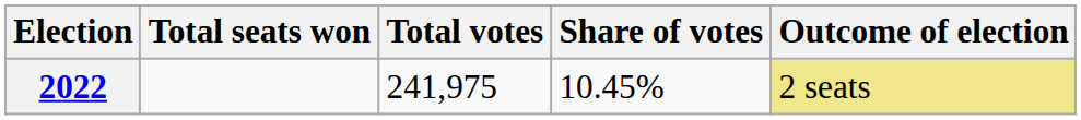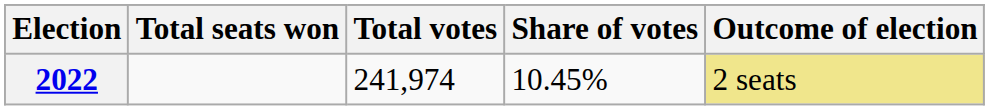 <table class="wikitable">
 <tr>
 <th>Election</th>
 <th>Total seats won</th>
 <th>Total votes</th>
 <th>Share of votes</th>
 <th>Outcome of election</th>
 </tr>
 <tr>
 <th><a href='#'>2022</a></th>
 <td></td>
-<td>241,975</td>
+<td>241,974</td>
 <td>10.45%</td>
 <td style="background: khaki;">2 seats</td>
 </tr>
 </table>
